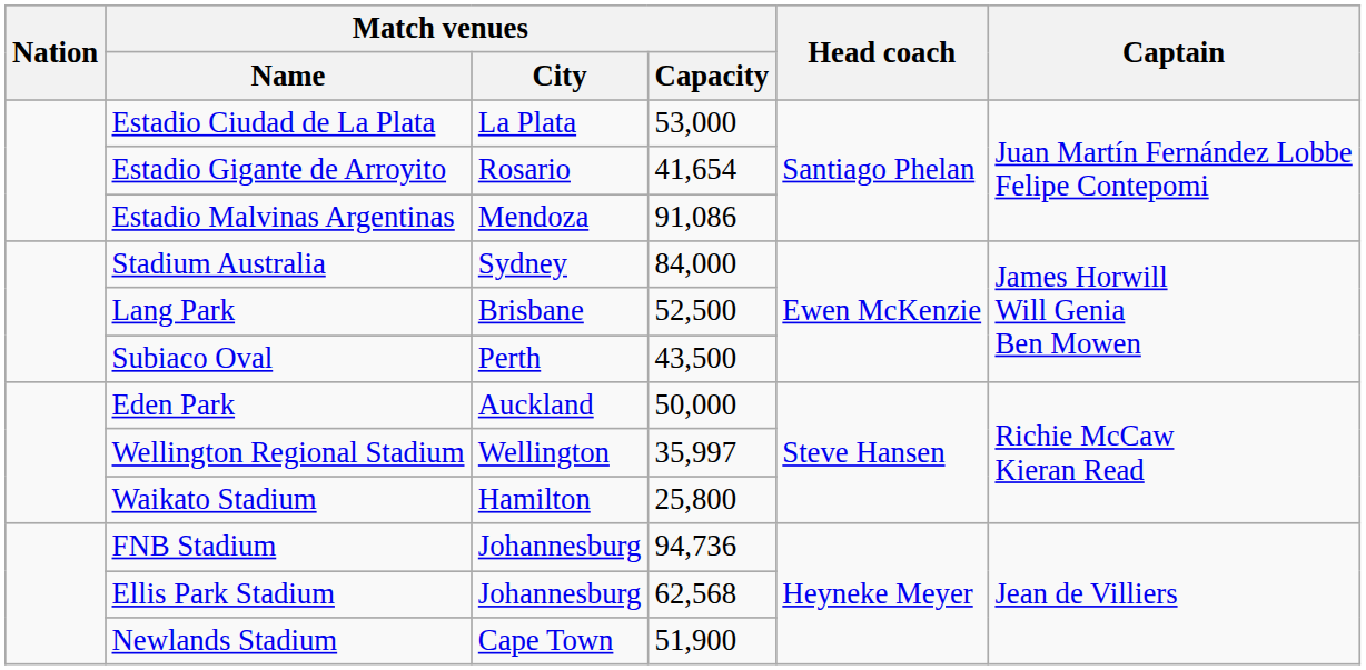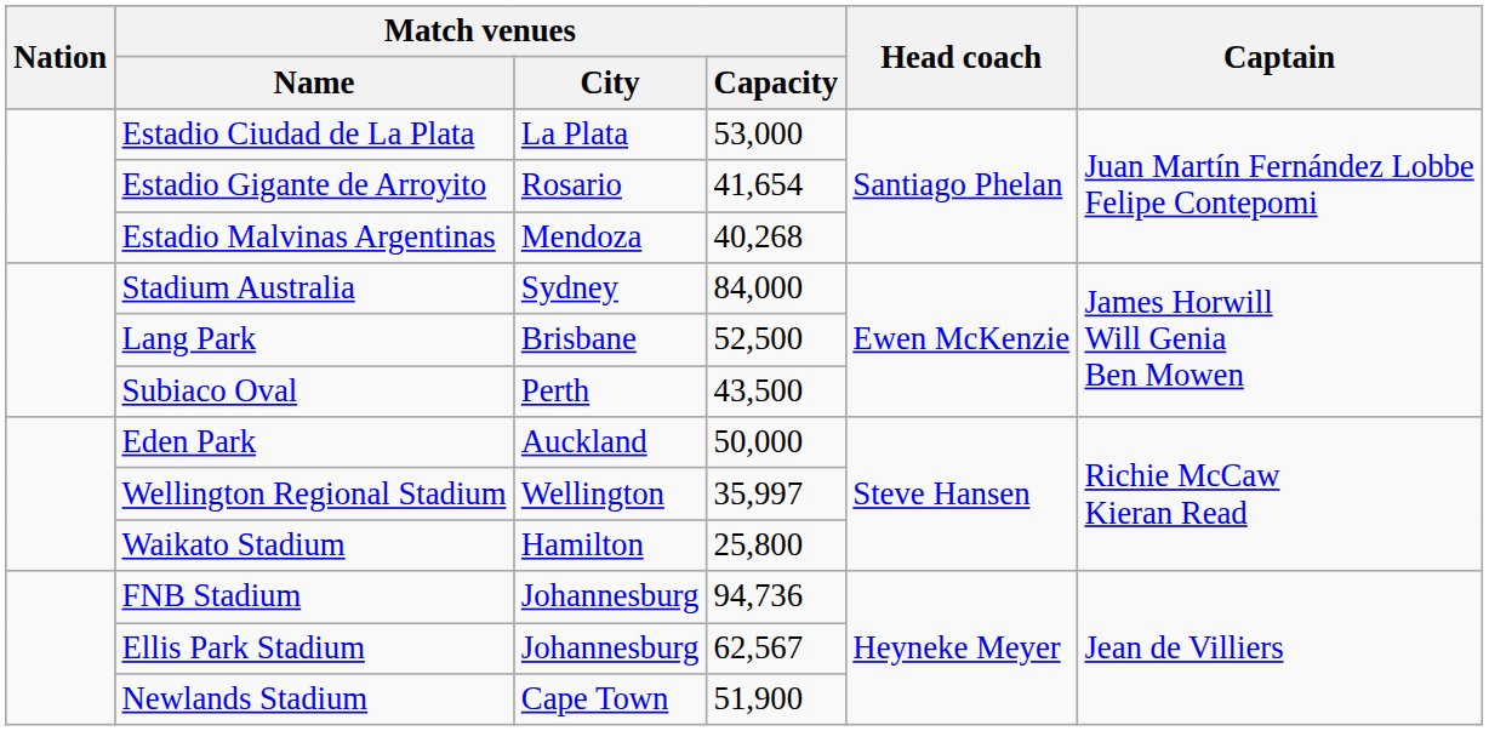 <table class="wikitable">
 <tr>
 <th rowspan="2">Nation</th>
 <th colspan="3">Match venues</th>
 <th rowspan="2">Head coach</th>
 <th rowspan="2">Captain</th>
 </tr>
 <tr>
 <th>Name</th>
 <th>City</th>
 <th>Capacity</th>
 </tr>
 <tr>
 <td rowspan="3"></td>
 <td><a href='#'>Estadio Ciudad de La Plata</a></td>
 <td><a href='#'>La Plata</a></td>
 <td>53,000</td>
 <td rowspan="3"> <a href='#'>Santiago Phelan</a></td>
 <td rowspan="3"><a href='#'>Juan Martín Fernández Lobbe</a><br><a href='#'>Felipe Contepomi</a></td>
 </tr>
 <tr>
 <td><a href='#'>Estadio Gigante de Arroyito</a></td>
 <td><a href='#'>Rosario</a></td>
 <td>41,654</td>
 </tr>
 <tr>
 <td><a href='#'>Estadio Malvinas Argentinas</a></td>
 <td><a href='#'>Mendoza</a></td>
-<td>91,086</td>
+<td>40,268</td>
 </tr>
 <tr>
 <td rowspan="3"></td>
 <td><a href='#'>Stadium Australia</a></td>
 <td><a href='#'>Sydney</a></td>
 <td>84,000</td>
 <td rowspan="3"> <a href='#'>Ewen McKenzie</a></td>
 <td rowspan="3"><a href='#'>James Horwill</a><br><a href='#'>Will Genia</a><br><a href='#'>Ben Mowen</a></td>
 </tr>
 <tr>
 <td><a href='#'>Lang Park</a></td>
 <td><a href='#'>Brisbane</a></td>
 <td>52,500</td>
 </tr>
 <tr>
 <td><a href='#'>Subiaco Oval</a></td>
 <td><a href='#'>Perth</a></td>
 <td>43,500</td>
 </tr>
 <tr>
 <td rowspan="3"></td>
 <td><a href='#'>Eden Park</a></td>
 <td><a href='#'>Auckland</a></td>
 <td>50,000</td>
 <td rowspan="3"> <a href='#'>Steve Hansen</a></td>
 <td rowspan="3"><a href='#'>Richie McCaw</a><br><a href='#'>Kieran Read</a></td>
 </tr>
 <tr>
 <td><a href='#'>Wellington Regional Stadium</a></td>
 <td><a href='#'>Wellington</a></td>
 <td>35,997</td>
 </tr>
 <tr>
 <td><a href='#'>Waikato Stadium</a></td>
 <td><a href='#'>Hamilton</a></td>
 <td>25,800</td>
 </tr>
 <tr>
 <td rowspan="3"></td>
 <td><a href='#'>FNB Stadium</a></td>
 <td><a href='#'>Johannesburg</a></td>
 <td>94,736</td>
 <td rowspan="3"> <a href='#'>Heyneke Meyer</a></td>
 <td rowspan="3"><a href='#'>Jean de Villiers</a></td>
 </tr>
 <tr>
 <td><a href='#'>Ellis Park Stadium</a></td>
 <td><a href='#'>Johannesburg</a></td>
-<td>62,568</td>
+<td>62,567</td>
 </tr>
 <tr>
 <td><a href='#'>Newlands Stadium</a></td>
 <td><a href='#'>Cape Town</a></td>
 <td>51,900</td>
 </tr>
 </table>
